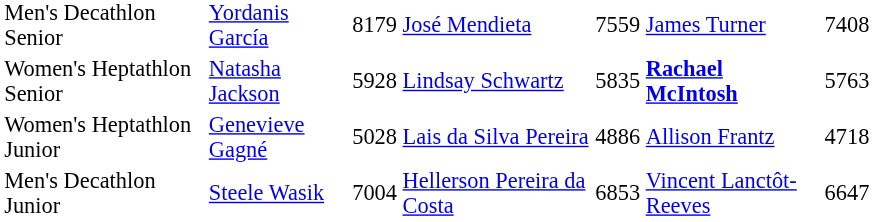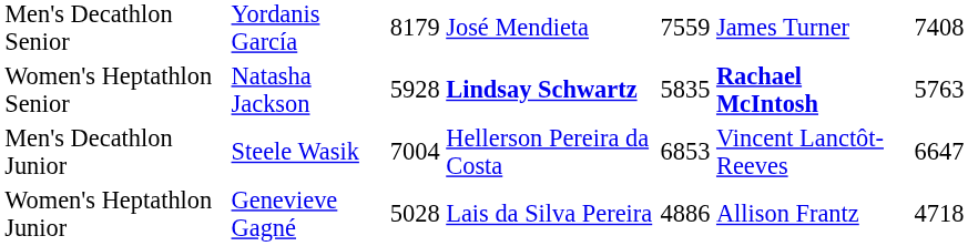 <table>
 <tr>
 <td>Men's Decathlon Senior</td>
 <td align=left><a href='#'>Yordanis García</a> <br></td>
 <td>8179</td>
 <td align=left><a href='#'>José Mendieta</a> <br></td>
 <td>7559</td>
 <td align=left><a href='#'>James Turner</a> <br></td>
 <td>7408</td>
 </tr>
 <tr>
 <td>Women's Heptathlon Senior</td>
 <td align=left><a href='#'>Natasha Jackson</a> <br></td>
 <td>5928</td>
-<td align=left><a href='#'>Lindsay Schwartz</a> <br></td>
+<td align=left><strong><a href='#'>Lindsay Schwartz</a> <br></strong></td>
 <td>5835</td>
 <td align=left><strong><a href='#'>Rachael McIntosh</a> <br></strong></td>
 <td>5763</td>
+</tr>
+<tr>
+<td>Men's Decathlon Junior</td>
+<td align=left><a href='#'>Steele Wasik</a> <br></td>
+<td>7004</td>
+<td align=left><a href='#'>Hellerson Pereira da Costa</a> <br></td>
+<td>6853</td>
+<td align=left><a href='#'>Vincent Lanctôt-Reeves</a> <br></td>
+<td>6647</td>
 </tr>
 <tr>
 <td>Women's Heptathlon Junior</td>
 <td align=left><a href='#'>Genevieve Gagné</a> <br></td>
 <td>5028</td>
 <td align=left><a href='#'>Lais da Silva Pereira</a> <br></td>
 <td>4886</td>
 <td align=left><a href='#'>Allison Frantz</a> <br></td>
 <td>4718</td>
 </tr>
-<tr>
-<td>Men's Decathlon Junior</td>
-<td align=left><a href='#'>Steele Wasik</a> <br></td>
-<td>7004</td>
-<td align=left><a href='#'>Hellerson Pereira da Costa</a> <br></td>
-<td>6853</td>
-<td align=left><a href='#'>Vincent Lanctôt-Reeves</a> <br></td>
-<td>6647</td>
-</tr>
 </table>
